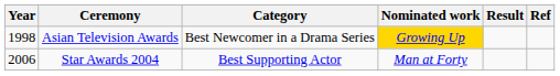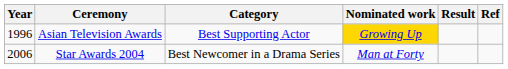 <table class="wikitable sortable" style="text-align: center;">
 <tr>
 <th>Year</th>
 <th>Ceremony</th>
 <th>Category</th>
 <th>Nominated work</th>
 <th>Result</th>
 <th class="unsortable">Ref</th>
 </tr>
 <tr>
-<td>1998</td>
+<td>1996</td>
 <td><a href='#'>Asian Television Awards</a></td>
-<td>Best Newcomer in a Drama Series</td>
+<td><a href='#'>Best Supporting Actor</a></td>
 <td style="background: gold;"><em><a href='#'>Growing Up</a></em><br></td>
 <td></td>
 <td></td>
 </tr>
 <tr>
 <td>2006</td>
 <td><a href='#'>Star Awards 2004</a></td>
-<td><a href='#'>Best Supporting Actor</a></td>
+<td>Best Newcomer in a Drama Series</td>
 <td><em><a href='#'>Man at Forty</a></em><br></td>
 <td></td>
 <td></td>
 </tr>
 </table>
